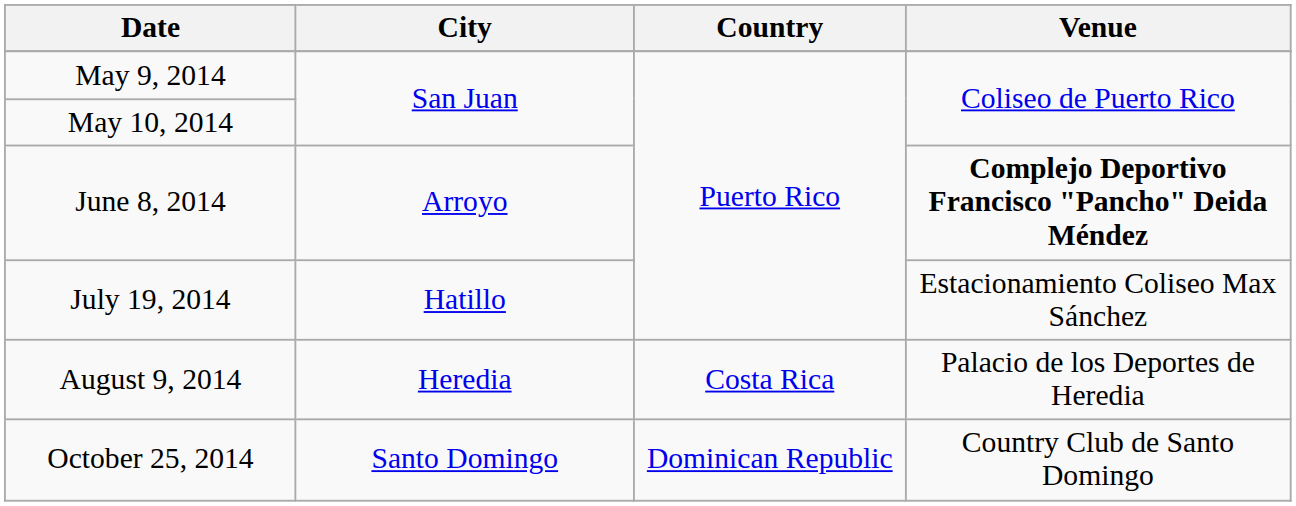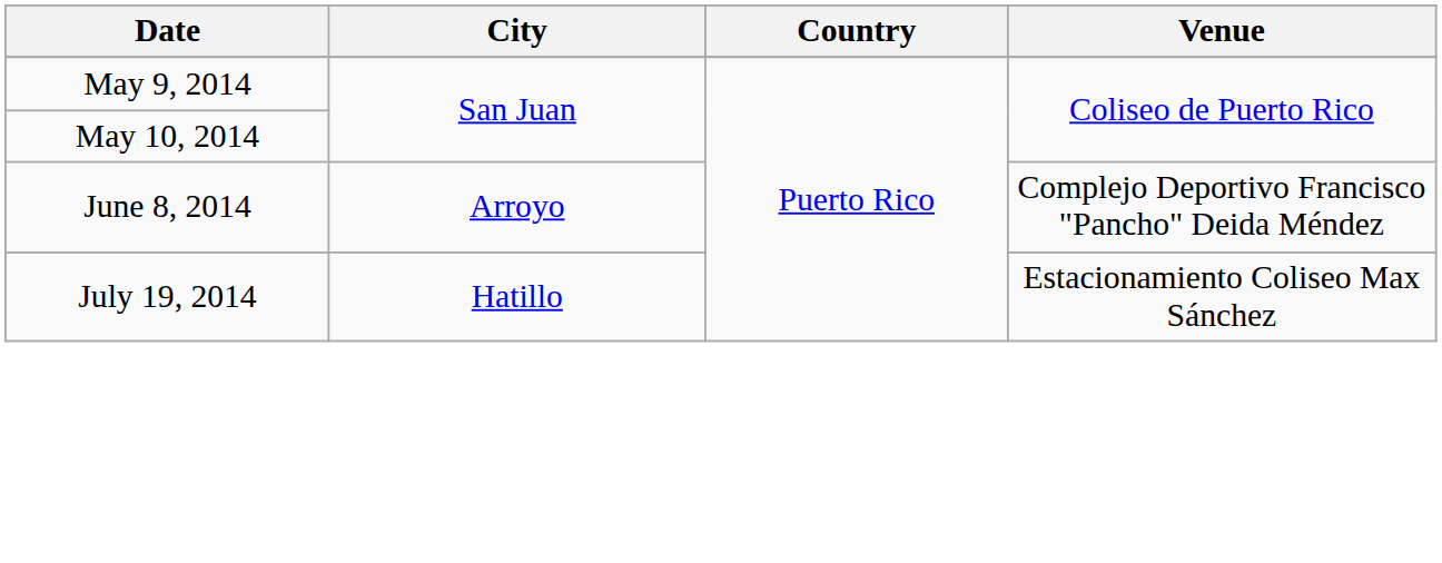 <table class="wikitable">
 <tr>
 <th width="150" rowspan="1">Date</th>
 <th width="175" rowspan="1">City</th>
 <th width="140" rowspan="1">Country</th>
 <th width="200" rowspan="1">Venue</th>
 </tr>
 <tr bgcolor="#DDDDDD">
 </tr>
 <tr>
 <td align="center">May 9, 2014</td>
 <td align="center" rowspan="2"><a href='#'>San Juan</a></td>
 <td align="center" rowspan="4"><a href='#'>Puerto Rico</a></td>
 <td align="center" rowspan="2"><a href='#'>Coliseo de Puerto Rico</a></td>
 </tr>
 <tr>
 <td align="center">May 10, 2014</td>
 </tr>
 <tr>
 <td align="center">June 8, 2014</td>
 <td align="center"><a href='#'>Arroyo</a></td>
-<td align="center"><strong>Complejo Deportivo Francisco "Pancho" Deida Méndez</strong></td>
+<td align="center">Complejo Deportivo Francisco "Pancho" Deida Méndez</td>
 </tr>
 <tr>
 <td align="center">July 19, 2014</td>
 <td align="center"><a href='#'>Hatillo</a></td>
 <td align="center">Estacionamiento Coliseo Max Sánchez</td>
 </tr>
-<tr>
-<td align="center">August 9, 2014</td>
-<td align="center"><a href='#'>Heredia</a></td>
-<td align="center"><a href='#'>Costa Rica</a></td>
-<td align="center">Palacio de los Deportes de Heredia</td>
-</tr>
-<tr>
-<td align="center">October 25, 2014</td>
-<td align="center"><a href='#'>Santo Domingo</a></td>
-<td align="center"><a href='#'>Dominican Republic</a></td>
-<td align="center">Country Club de Santo Domingo</td>
-</tr>
 </table>
